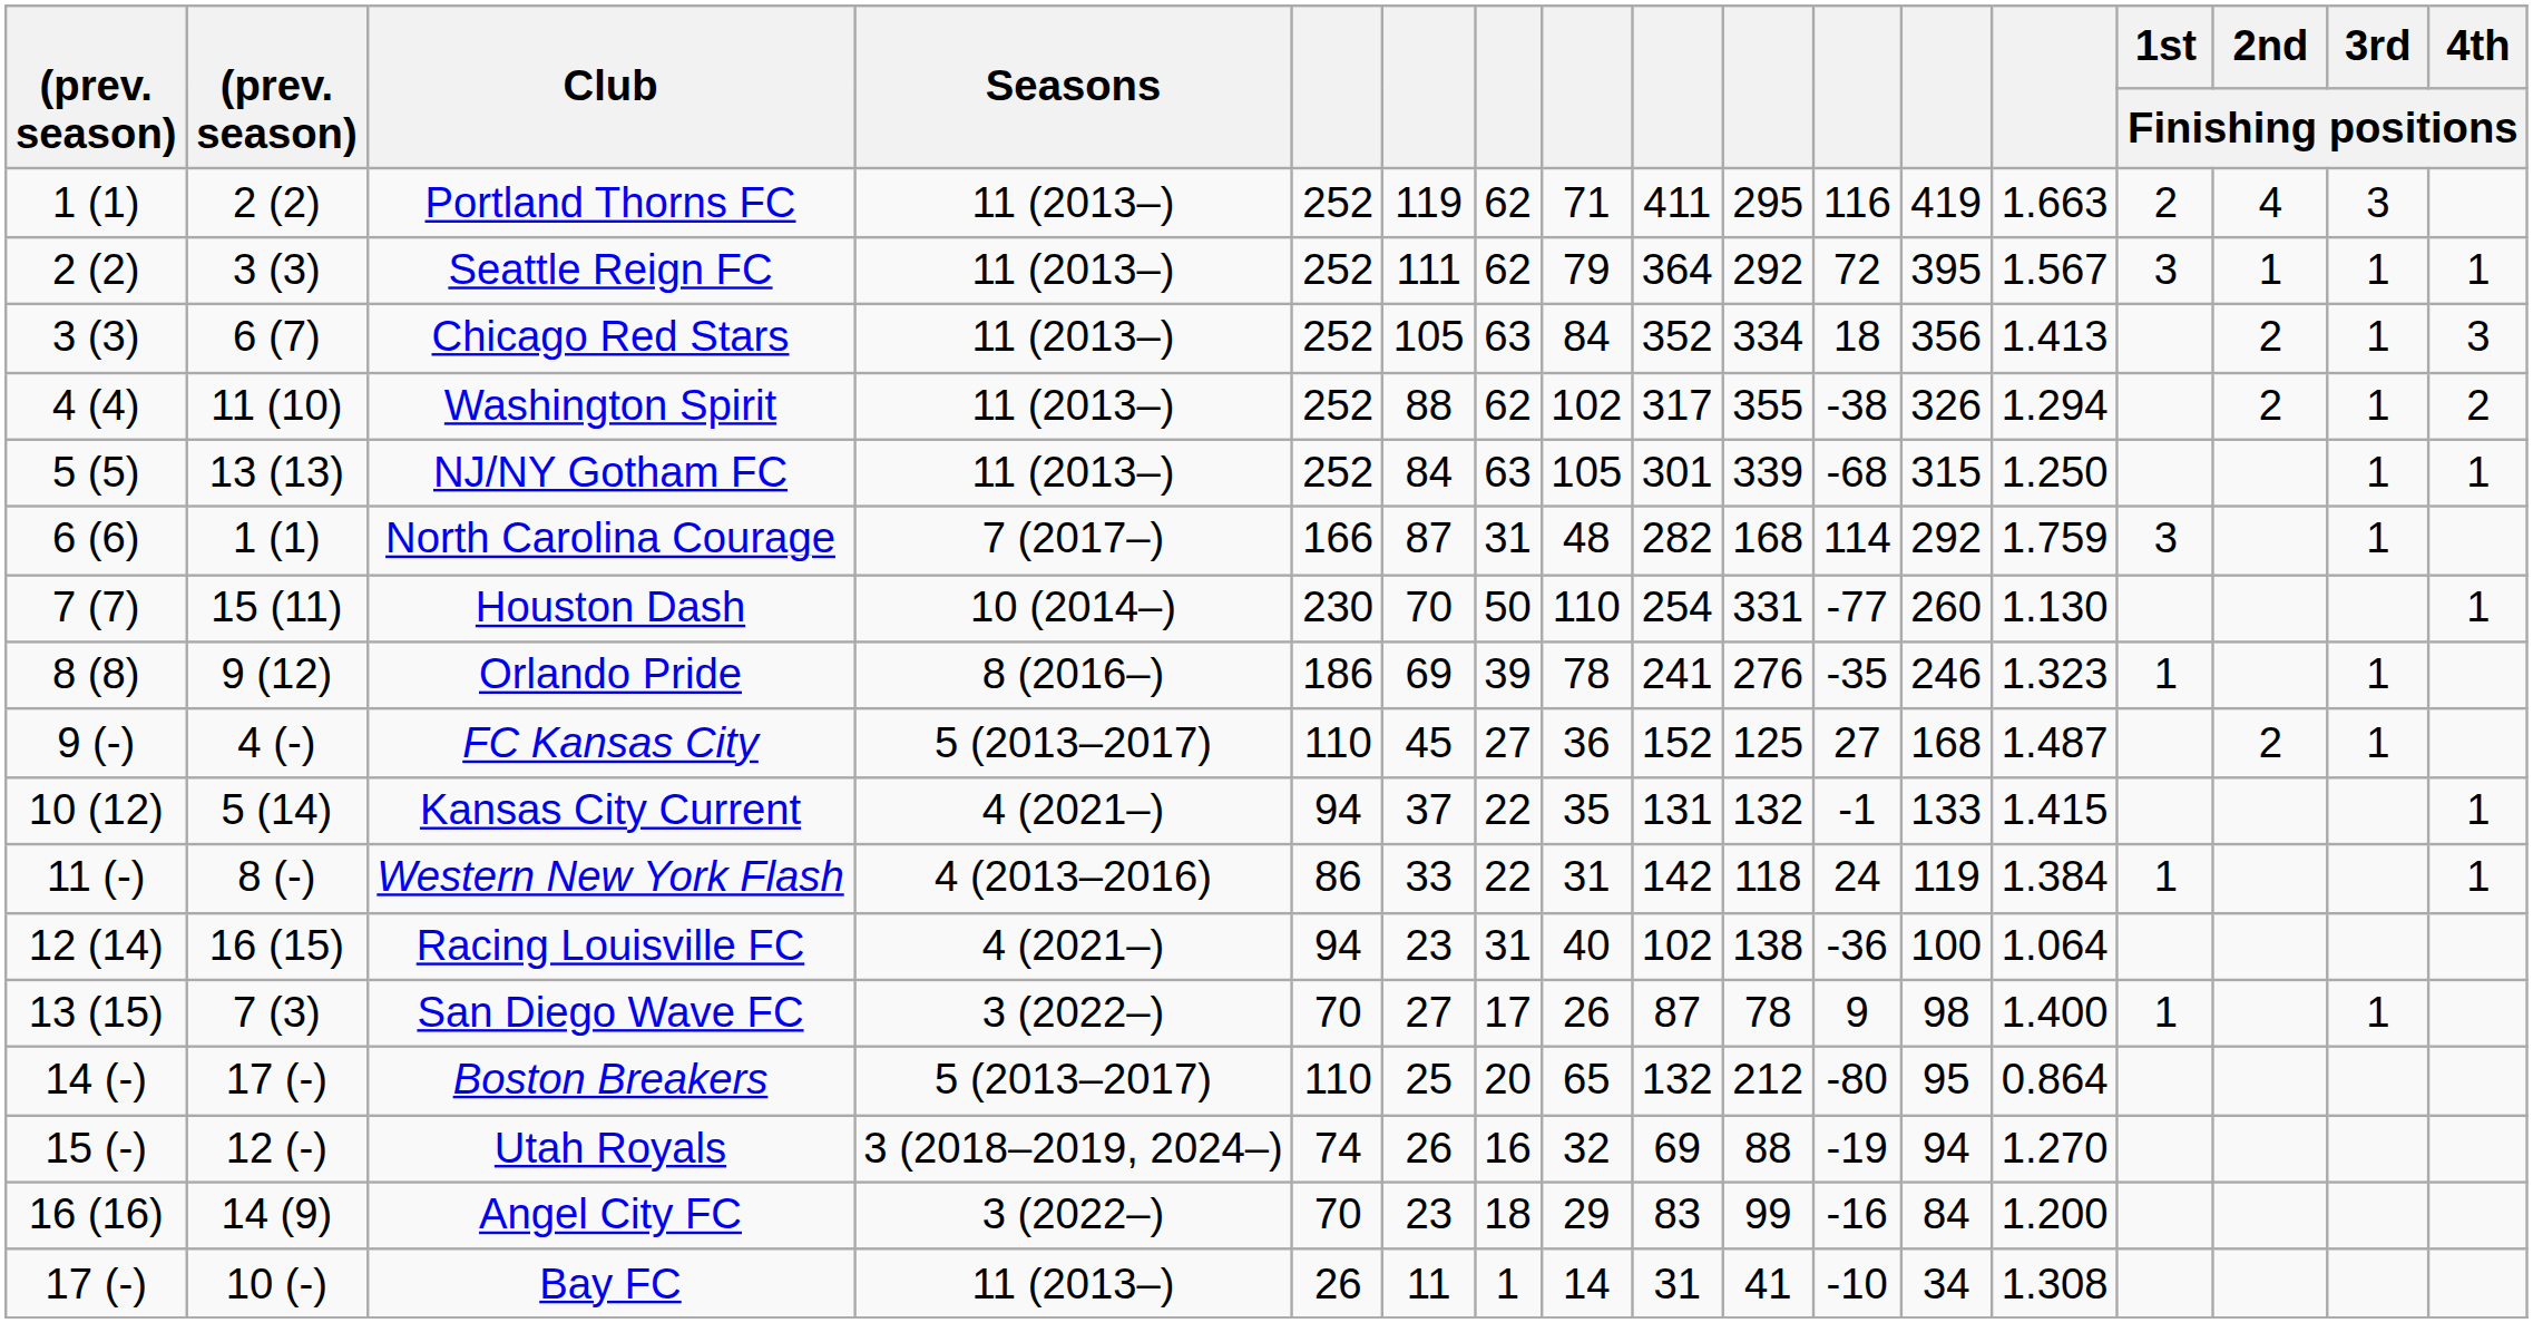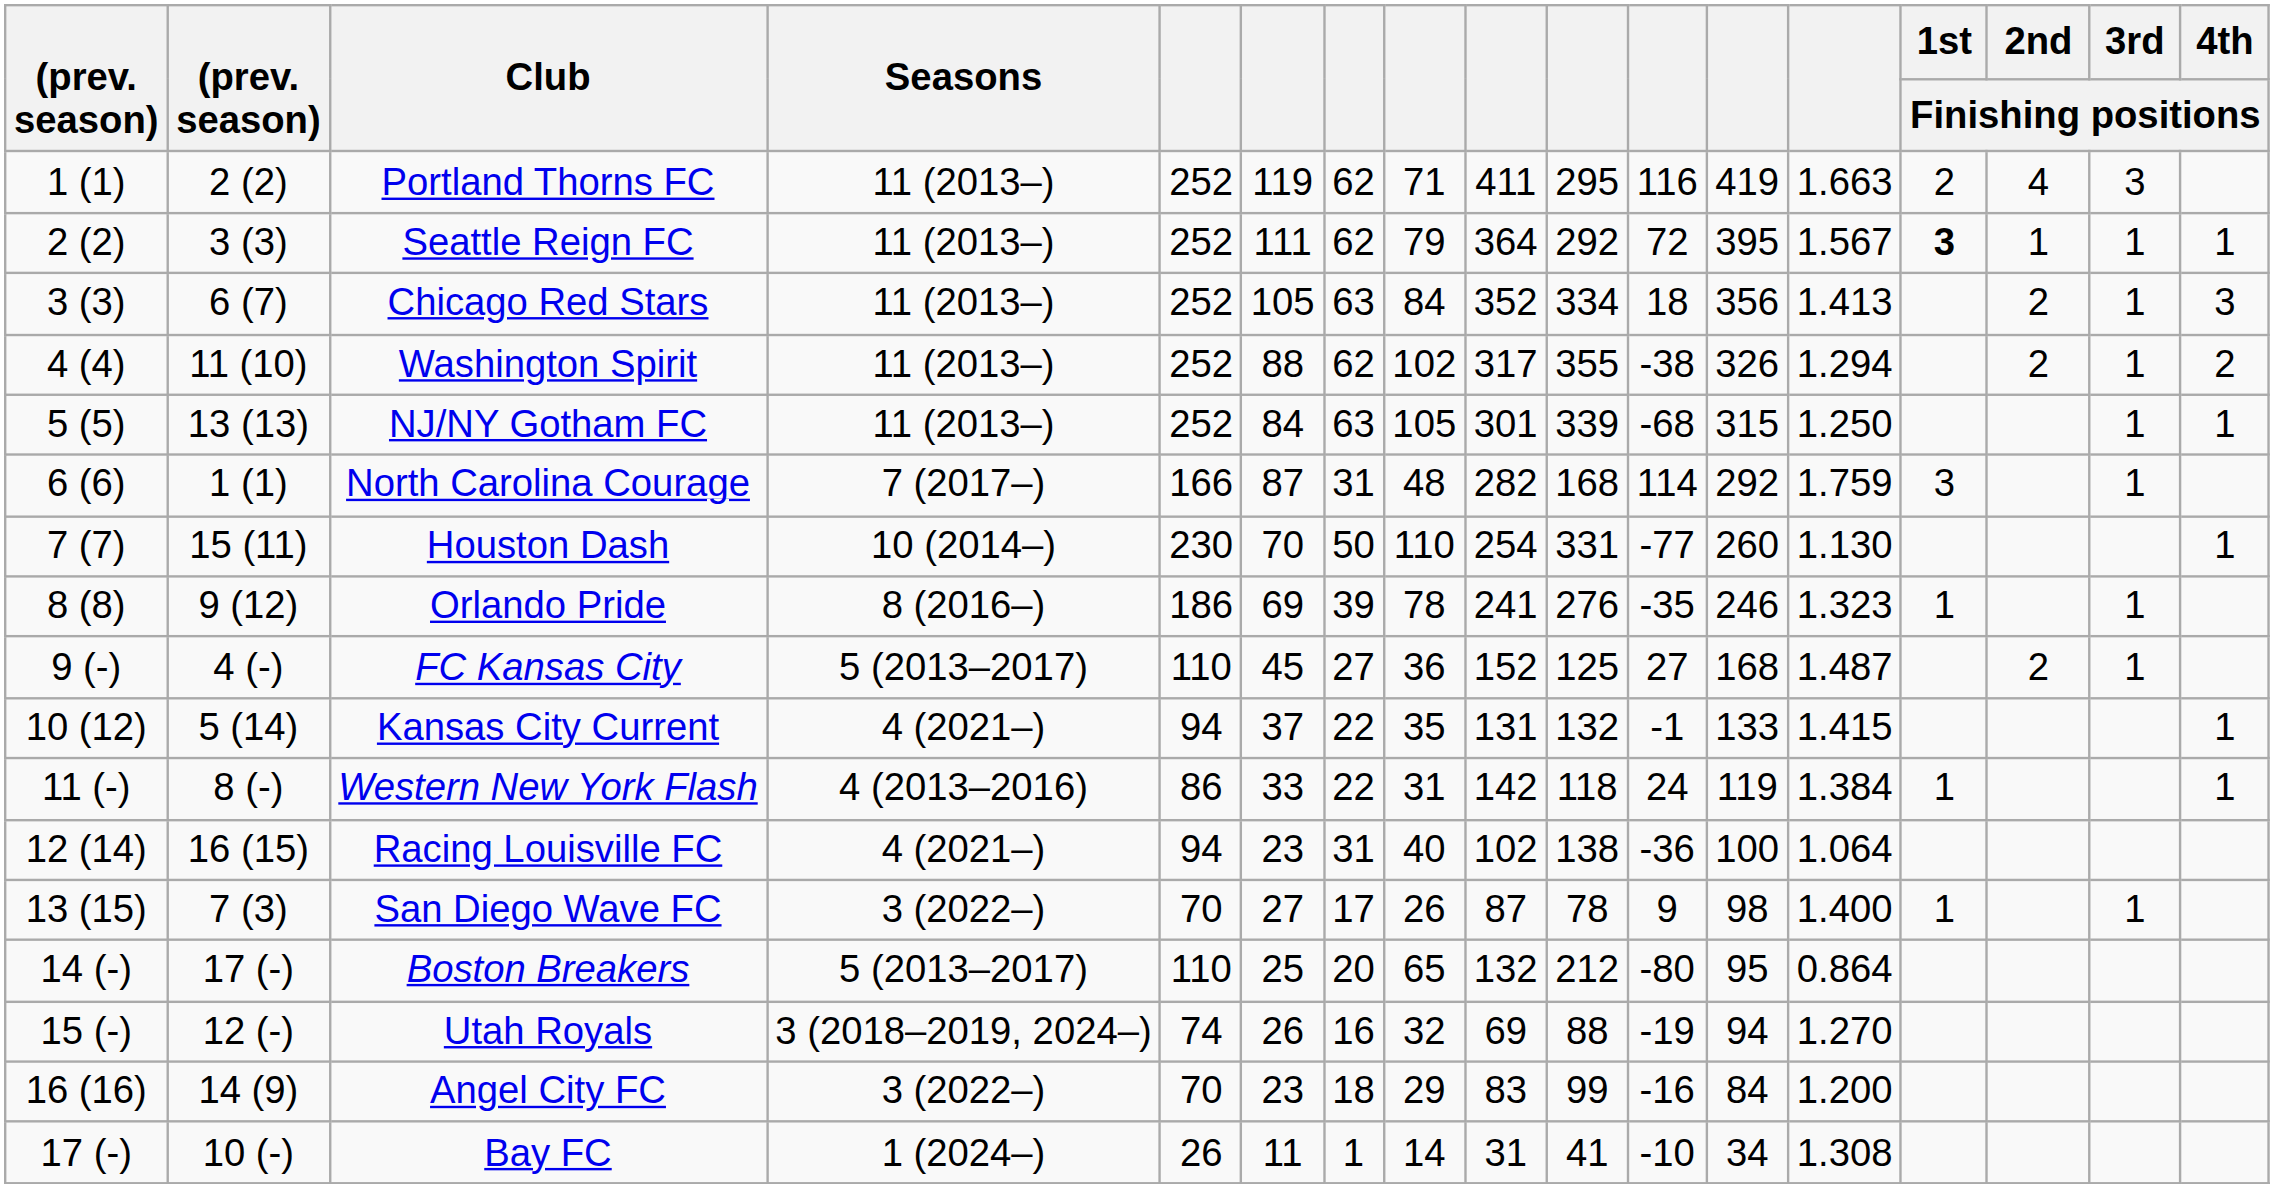 <table class="wikitable sortable" style="text-align:center">
 <tr>
 <th rowspan=2 scope="col"><br>(prev.<br>season)</th>
 <th rowspan=2 scope="col"><br>(prev.<br>season)</th>
 <th rowspan=2 scope="col">Club</th>
 <th rowspan=2 scope="col">Seasons</th>
 <th rowspan=2 scope="col"></th>
 <th rowspan=2 scope="col"></th>
 <th rowspan=2 scope="col"></th>
 <th rowspan=2 scope="col"></th>
 <th rowspan=2 scope="col"></th>
 <th rowspan=2 scope="col"></th>
 <th rowspan=2 scope="col"></th>
 <th rowspan=2 scope="col"></th>
 <th rowspan=2 scope="col"></th>
 <th scope="col">1st</th>
 <th scope="col">2nd</th>
 <th scope="col">3rd</th>
 <th scope="col">4th</th>
 </tr>
 <tr class=unsortable>
 <th colspan=4 scope="colgroup">Finishing positions</th>
 </tr>
 <tr>
 <td>1 (1)</td>
 <td>2 (2)</td>
 <td><a href='#'>Portland Thorns FC</a></td>
 <td>11 (2013–)</td>
 <td>252</td>
 <td>119</td>
 <td>62</td>
 <td>71</td>
 <td>411</td>
 <td>295</td>
 <td>116</td>
 <td>419</td>
 <td>1.663</td>
 <td>2</td>
 <td>4</td>
 <td>3</td>
 <td></td>
 </tr>
 <tr>
 <td>2 (2)</td>
 <td>3 (3)</td>
 <td><a href='#'>Seattle Reign FC</a></td>
 <td>11 (2013–)</td>
 <td>252</td>
 <td>111</td>
 <td>62</td>
 <td>79</td>
 <td>364</td>
 <td>292</td>
 <td>72</td>
 <td>395</td>
 <td>1.567</td>
-<td>3</td>
+<td><strong>3</strong></td>
 <td>1</td>
 <td>1</td>
 <td>1</td>
 </tr>
 <tr>
 <td>3 (3)</td>
 <td>6 (7)</td>
 <td><a href='#'>Chicago Red Stars</a></td>
 <td>11 (2013–)</td>
 <td>252</td>
 <td>105</td>
 <td>63</td>
 <td>84</td>
 <td>352</td>
 <td>334</td>
 <td>18</td>
 <td>356</td>
 <td>1.413</td>
 <td></td>
 <td>2</td>
 <td>1</td>
 <td>3</td>
 </tr>
 <tr>
 <td>4 (4)</td>
 <td>11 (10)</td>
 <td><a href='#'>Washington Spirit</a></td>
 <td>11 (2013–)</td>
 <td>252</td>
 <td>88</td>
 <td>62</td>
 <td>102</td>
 <td>317</td>
 <td>355</td>
 <td>-38</td>
 <td>326</td>
 <td>1.294</td>
 <td></td>
 <td>2</td>
 <td>1</td>
 <td>2</td>
 </tr>
 <tr>
 <td>5 (5)</td>
 <td>13 (13)</td>
 <td><a href='#'>NJ/NY Gotham FC</a></td>
 <td>11 (2013–)</td>
 <td>252</td>
 <td>84</td>
 <td>63</td>
 <td>105</td>
 <td>301</td>
 <td>339</td>
 <td>-68</td>
 <td>315</td>
 <td>1.250</td>
 <td></td>
 <td></td>
 <td>1</td>
 <td>1</td>
 </tr>
 <tr>
 <td>6 (6)</td>
 <td>1 (1)</td>
 <td><a href='#'>North Carolina Courage</a></td>
 <td>7 (2017–)</td>
 <td>166</td>
 <td>87</td>
 <td>31</td>
 <td>48</td>
 <td>282</td>
 <td>168</td>
 <td>114</td>
 <td>292</td>
 <td>1.759</td>
 <td>3</td>
 <td></td>
 <td>1</td>
 <td></td>
 </tr>
 <tr>
 <td>7 (7)</td>
 <td>15 (11)</td>
 <td><a href='#'>Houston Dash</a></td>
 <td>10 (2014–)</td>
 <td>230</td>
 <td>70</td>
 <td>50</td>
 <td>110</td>
 <td>254</td>
 <td>331</td>
 <td>-77</td>
 <td>260</td>
 <td>1.130</td>
 <td></td>
 <td></td>
 <td></td>
 <td>1</td>
 </tr>
 <tr>
 <td>8 (8)</td>
 <td>9 (12)</td>
 <td><a href='#'>Orlando Pride</a></td>
 <td>8 (2016–)</td>
 <td>186</td>
 <td>69</td>
 <td>39</td>
 <td>78</td>
 <td>241</td>
 <td>276</td>
 <td>-35</td>
 <td>246</td>
 <td>1.323</td>
 <td>1</td>
 <td></td>
 <td>1</td>
 <td></td>
 </tr>
 <tr>
 <td>9 (-)</td>
 <td>4 (-)</td>
 <td><em><a href='#'>FC Kansas City</a></em></td>
 <td>5 (2013–2017)</td>
 <td>110</td>
 <td>45</td>
 <td>27</td>
 <td>36</td>
 <td>152</td>
 <td>125</td>
 <td>27</td>
 <td>168</td>
 <td>1.487</td>
 <td></td>
 <td>2</td>
 <td>1</td>
 <td></td>
 </tr>
 <tr>
 <td>10 (12)</td>
 <td>5 (14)</td>
 <td><a href='#'>Kansas City Current</a></td>
 <td>4 (2021–)</td>
 <td>94</td>
 <td>37</td>
 <td>22</td>
 <td>35</td>
 <td>131</td>
 <td>132</td>
 <td>-1</td>
 <td>133</td>
 <td>1.415</td>
 <td></td>
 <td></td>
 <td></td>
 <td>1</td>
 </tr>
 <tr>
 <td>11 (-)</td>
 <td>8 (-)</td>
 <td><em><a href='#'>Western New York Flash</a></em></td>
 <td>4 (2013–2016)</td>
 <td>86</td>
 <td>33</td>
 <td>22</td>
 <td>31</td>
 <td>142</td>
 <td>118</td>
 <td>24</td>
 <td>119</td>
 <td>1.384</td>
 <td>1</td>
 <td></td>
 <td></td>
 <td>1</td>
 </tr>
 <tr>
 <td>12 (14)</td>
 <td>16 (15)</td>
 <td><a href='#'>Racing Louisville FC</a></td>
 <td>4 (2021–)</td>
 <td>94</td>
 <td>23</td>
 <td>31</td>
 <td>40</td>
 <td>102</td>
 <td>138</td>
 <td>-36</td>
 <td>100</td>
 <td>1.064</td>
 <td></td>
 <td></td>
 <td></td>
 <td></td>
 </tr>
 <tr>
 <td>13 (15)</td>
 <td>7 (3)</td>
 <td><a href='#'>San Diego Wave FC</a></td>
 <td>3 (2022–)</td>
 <td>70</td>
 <td>27</td>
 <td>17</td>
 <td>26</td>
 <td>87</td>
 <td>78</td>
 <td>9</td>
 <td>98</td>
 <td>1.400</td>
 <td>1</td>
 <td></td>
 <td>1</td>
 <td></td>
 </tr>
 <tr>
 <td>14 (-)</td>
 <td>17 (-)</td>
 <td><em><a href='#'>Boston Breakers</a></em></td>
 <td>5 (2013–2017)</td>
 <td>110</td>
 <td>25</td>
 <td>20</td>
 <td>65</td>
 <td>132</td>
 <td>212</td>
 <td>-80</td>
 <td>95</td>
 <td>0.864</td>
 <td></td>
 <td></td>
 <td></td>
 <td></td>
 </tr>
 <tr>
 <td>15 (-)</td>
 <td>12 (-)</td>
 <td><a href='#'>Utah Royals</a></td>
 <td>3 (2018–2019, 2024–)</td>
 <td>74</td>
 <td>26</td>
 <td>16</td>
 <td>32</td>
 <td>69</td>
 <td>88</td>
 <td>-19</td>
 <td>94</td>
 <td>1.270</td>
 <td></td>
 <td></td>
 <td></td>
 <td></td>
 </tr>
 <tr>
 <td>16 (16)</td>
 <td>14 (9)</td>
 <td><a href='#'>Angel City FC</a></td>
 <td>3 (2022–)</td>
 <td>70</td>
 <td>23</td>
 <td>18</td>
 <td>29</td>
 <td>83</td>
 <td>99</td>
 <td>-16</td>
 <td>84</td>
 <td>1.200</td>
 <td></td>
 <td></td>
 <td></td>
 <td></td>
 </tr>
 <tr>
 <td>17 (-)</td>
 <td>10 (-)</td>
 <td><a href='#'>Bay FC</a></td>
-<td>11 (2013–)</td>
+<td>1 (2024–)</td>
 <td>26</td>
 <td>11</td>
 <td>1</td>
 <td>14</td>
 <td>31</td>
 <td>41</td>
 <td>-10</td>
 <td>34</td>
 <td>1.308</td>
 <td></td>
 <td></td>
 <td></td>
 <td></td>
 </tr>
 <tr>
 </tr>
 </table>
